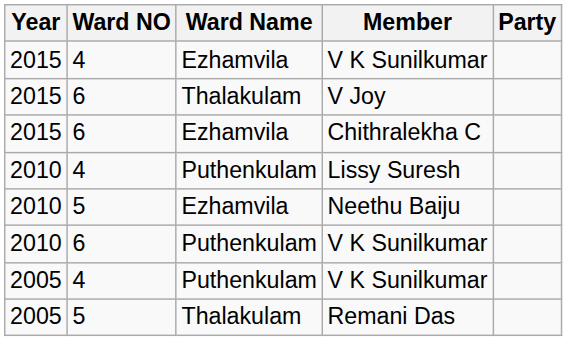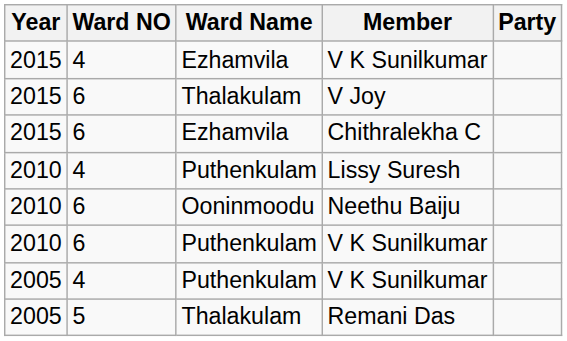 <table class="wikitable">
 <tr>
 <th>Year</th>
 <th>Ward NO</th>
 <th>Ward Name</th>
 <th>Member</th>
 <th>Party</th>
 </tr>
 <tr>
 <td>2015</td>
 <td>4</td>
 <td>Ezhamvila</td>
 <td>V K Sunilkumar</td>
 <td></td>
 </tr>
 <tr>
 <td>2015</td>
 <td>6</td>
 <td>Thalakulam</td>
 <td>V Joy</td>
 <td></td>
 </tr>
 <tr>
 <td>2015</td>
 <td>6</td>
 <td>Ezhamvila</td>
 <td>Chithralekha C</td>
 <td></td>
 </tr>
 <tr>
 <td>2010</td>
 <td>4</td>
 <td>Puthenkulam</td>
 <td>Lissy Suresh</td>
 <td></td>
 </tr>
 <tr>
 <td>2010</td>
-<td>5</td>
-<td>Ezhamvila</td>
+<td>6</td>
+<td>Ooninmoodu</td>
 <td>Neethu Baiju</td>
 <td></td>
 </tr>
 <tr>
 <td>2010</td>
 <td>6</td>
 <td>Puthenkulam</td>
 <td>V K Sunilkumar</td>
 <td></td>
 </tr>
 <tr>
 <td>2005</td>
 <td>4</td>
 <td>Puthenkulam</td>
 <td>V K Sunilkumar</td>
 <td></td>
 </tr>
 <tr>
 <td>2005</td>
 <td>5</td>
 <td>Thalakulam</td>
 <td>Remani Das</td>
 <td></td>
 </tr>
 </table>
